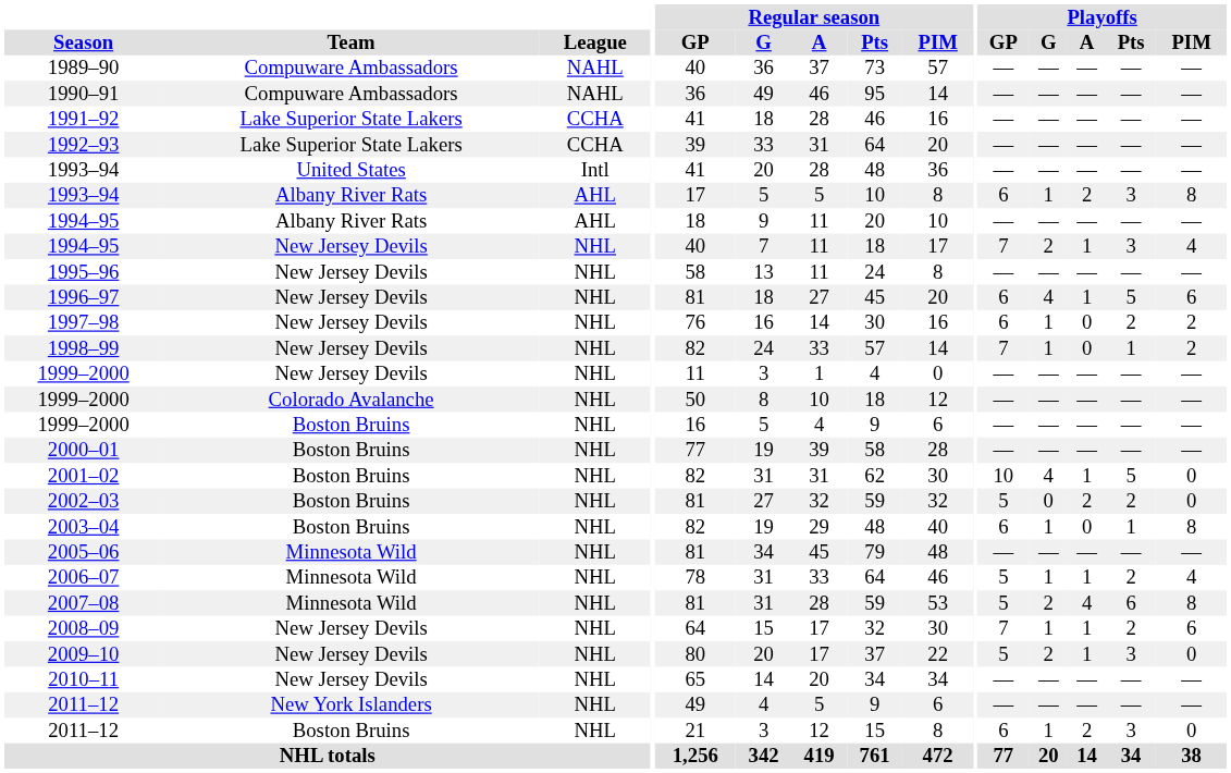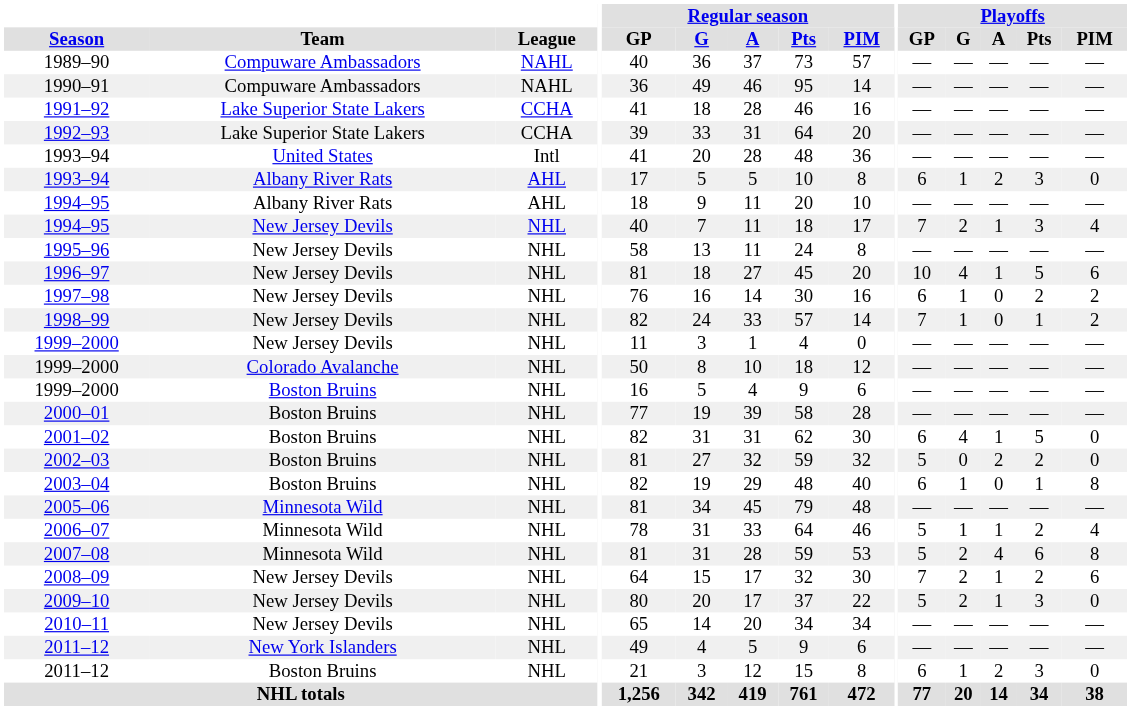 <table border="0" cellpadding="1" cellspacing="0" style="text-align:center; width:60em">
 <tr bgcolor="#e0e0e0">
 <th colspan="3"  bgcolor="#ffffff"></th>
 <th rowspan="99" bgcolor="#ffffff"></th>
 <th colspan="5"><a href='#'>Regular season</a></th>
 <th rowspan="99" bgcolor="#ffffff"></th>
 <th colspan="5"><a href='#'>Playoffs</a></th>
 </tr>
 <tr bgcolor="#e0e0e0">
 <th><a href='#'>Season</a></th>
 <th>Team</th>
 <th>League</th>
 <th>GP</th>
 <th><a href='#'>G</a></th>
 <th><a href='#'>A</a></th>
 <th><a href='#'>Pts</a></th>
 <th><a href='#'>PIM</a></th>
 <th>GP</th>
 <th>G</th>
 <th>A</th>
 <th>Pts</th>
 <th>PIM</th>
 </tr>
 <tr>
 <td>1989–90</td>
 <td><a href='#'>Compuware Ambassadors</a></td>
 <td><a href='#'>NAHL</a></td>
 <td>40</td>
 <td>36</td>
 <td>37</td>
 <td>73</td>
 <td>57</td>
 <td>—</td>
 <td>—</td>
 <td>—</td>
 <td>—</td>
 <td>—</td>
 </tr>
 <tr bgcolor="#f0f0f0">
 <td>1990–91</td>
 <td>Compuware Ambassadors</td>
 <td>NAHL</td>
 <td>36</td>
 <td>49</td>
 <td>46</td>
 <td>95</td>
 <td>14</td>
 <td>—</td>
 <td>—</td>
 <td>—</td>
 <td>—</td>
 <td>—</td>
 </tr>
 <tr>
 <td><a href='#'>1991–92</a></td>
 <td><a href='#'>Lake Superior State Lakers</a></td>
 <td><a href='#'>CCHA</a></td>
 <td>41</td>
 <td>18</td>
 <td>28</td>
 <td>46</td>
 <td>16</td>
 <td>—</td>
 <td>—</td>
 <td>—</td>
 <td>—</td>
 <td>—</td>
 </tr>
 <tr bgcolor="#f0f0f0">
 <td><a href='#'>1992–93</a></td>
 <td>Lake Superior State Lakers</td>
 <td>CCHA</td>
 <td>39</td>
 <td>33</td>
 <td>31</td>
 <td>64</td>
 <td>20</td>
 <td>—</td>
 <td>—</td>
 <td>—</td>
 <td>—</td>
 <td>—</td>
 </tr>
 <tr>
 <td>1993–94</td>
 <td><a href='#'>United States</a></td>
 <td>Intl</td>
 <td>41</td>
 <td>20</td>
 <td>28</td>
 <td>48</td>
 <td>36</td>
 <td>—</td>
 <td>—</td>
 <td>—</td>
 <td>—</td>
 <td>—</td>
 </tr>
 <tr bgcolor="#f0f0f0">
 <td><a href='#'>1993–94</a></td>
 <td><a href='#'>Albany River Rats</a></td>
 <td><a href='#'>AHL</a></td>
 <td>17</td>
 <td>5</td>
 <td>5</td>
 <td>10</td>
 <td>8</td>
 <td>6</td>
 <td>1</td>
 <td>2</td>
 <td>3</td>
-<td>8</td>
+<td>0</td>
 </tr>
 <tr>
 <td><a href='#'>1994–95</a></td>
 <td>Albany River Rats</td>
 <td>AHL</td>
 <td>18</td>
 <td>9</td>
 <td>11</td>
 <td>20</td>
 <td>10</td>
 <td>—</td>
 <td>—</td>
 <td>—</td>
 <td>—</td>
 <td>—</td>
 </tr>
 <tr bgcolor="#f0f0f0">
 <td><a href='#'>1994–95</a></td>
 <td><a href='#'>New Jersey Devils</a></td>
 <td><a href='#'>NHL</a></td>
 <td>40</td>
 <td>7</td>
 <td>11</td>
 <td>18</td>
 <td>17</td>
 <td>7</td>
 <td>2</td>
 <td>1</td>
 <td>3</td>
 <td>4</td>
 </tr>
 <tr>
 <td><a href='#'>1995–96</a></td>
 <td>New Jersey Devils</td>
 <td>NHL</td>
 <td>58</td>
 <td>13</td>
 <td>11</td>
 <td>24</td>
 <td>8</td>
 <td>—</td>
 <td>—</td>
 <td>—</td>
 <td>—</td>
 <td>—</td>
 </tr>
 <tr bgcolor="#f0f0f0">
 <td><a href='#'>1996–97</a></td>
 <td>New Jersey Devils</td>
 <td>NHL</td>
 <td>81</td>
 <td>18</td>
 <td>27</td>
 <td>45</td>
 <td>20</td>
-<td>6</td>
+<td>10</td>
 <td>4</td>
 <td>1</td>
 <td>5</td>
 <td>6</td>
 </tr>
 <tr>
 <td><a href='#'>1997–98</a></td>
 <td>New Jersey Devils</td>
 <td>NHL</td>
 <td>76</td>
 <td>16</td>
 <td>14</td>
 <td>30</td>
 <td>16</td>
 <td>6</td>
 <td>1</td>
 <td>0</td>
 <td>2</td>
 <td>2</td>
 </tr>
 <tr bgcolor="#f0f0f0">
 <td><a href='#'>1998–99</a></td>
 <td>New Jersey Devils</td>
 <td>NHL</td>
 <td>82</td>
 <td>24</td>
 <td>33</td>
 <td>57</td>
 <td>14</td>
 <td>7</td>
 <td>1</td>
 <td>0</td>
 <td>1</td>
 <td>2</td>
 </tr>
 <tr>
 <td><a href='#'>1999–2000</a></td>
 <td>New Jersey Devils</td>
 <td>NHL</td>
 <td>11</td>
 <td>3</td>
 <td>1</td>
 <td>4</td>
 <td>0</td>
 <td>—</td>
 <td>—</td>
 <td>—</td>
 <td>—</td>
 <td>—</td>
 </tr>
 <tr bgcolor="#f0f0f0">
 <td>1999–2000</td>
 <td><a href='#'>Colorado Avalanche</a></td>
 <td>NHL</td>
 <td>50</td>
 <td>8</td>
 <td>10</td>
 <td>18</td>
 <td>12</td>
 <td>—</td>
 <td>—</td>
 <td>—</td>
 <td>—</td>
 <td>—</td>
 </tr>
 <tr>
 <td>1999–2000</td>
 <td><a href='#'>Boston Bruins</a></td>
 <td>NHL</td>
 <td>16</td>
 <td>5</td>
 <td>4</td>
 <td>9</td>
 <td>6</td>
 <td>—</td>
 <td>—</td>
 <td>—</td>
 <td>—</td>
 <td>—</td>
 </tr>
 <tr bgcolor="#f0f0f0">
 <td><a href='#'>2000–01</a></td>
 <td>Boston Bruins</td>
 <td>NHL</td>
 <td>77</td>
 <td>19</td>
 <td>39</td>
 <td>58</td>
 <td>28</td>
 <td>—</td>
 <td>—</td>
 <td>—</td>
 <td>—</td>
 <td>—</td>
 </tr>
 <tr>
 <td><a href='#'>2001–02</a></td>
 <td>Boston Bruins</td>
 <td>NHL</td>
 <td>82</td>
 <td>31</td>
 <td>31</td>
 <td>62</td>
 <td>30</td>
-<td>10</td>
+<td>6</td>
 <td>4</td>
 <td>1</td>
 <td>5</td>
 <td>0</td>
 </tr>
 <tr bgcolor="#f0f0f0">
 <td><a href='#'>2002–03</a></td>
 <td>Boston Bruins</td>
 <td>NHL</td>
 <td>81</td>
 <td>27</td>
 <td>32</td>
 <td>59</td>
 <td>32</td>
 <td>5</td>
 <td>0</td>
 <td>2</td>
 <td>2</td>
 <td>0</td>
 </tr>
 <tr>
 <td><a href='#'>2003–04</a></td>
 <td>Boston Bruins</td>
 <td>NHL</td>
 <td>82</td>
 <td>19</td>
 <td>29</td>
 <td>48</td>
 <td>40</td>
 <td>6</td>
 <td>1</td>
 <td>0</td>
 <td>1</td>
 <td>8</td>
 </tr>
 <tr bgcolor="#f0f0f0">
 <td><a href='#'>2005–06</a></td>
 <td><a href='#'>Minnesota Wild</a></td>
 <td>NHL</td>
 <td>81</td>
 <td>34</td>
 <td>45</td>
 <td>79</td>
 <td>48</td>
 <td>—</td>
 <td>—</td>
 <td>—</td>
 <td>—</td>
 <td>—</td>
 </tr>
 <tr>
 <td><a href='#'>2006–07</a></td>
 <td>Minnesota Wild</td>
 <td>NHL</td>
 <td>78</td>
 <td>31</td>
 <td>33</td>
 <td>64</td>
 <td>46</td>
 <td>5</td>
 <td>1</td>
 <td>1</td>
 <td>2</td>
 <td>4</td>
 </tr>
 <tr bgcolor="#f0f0f0">
 <td><a href='#'>2007–08</a></td>
 <td>Minnesota Wild</td>
 <td>NHL</td>
 <td>81</td>
 <td>31</td>
 <td>28</td>
 <td>59</td>
 <td>53</td>
 <td>5</td>
 <td>2</td>
 <td>4</td>
 <td>6</td>
 <td>8</td>
 </tr>
 <tr>
 <td><a href='#'>2008–09</a></td>
 <td>New Jersey Devils</td>
 <td>NHL</td>
 <td>64</td>
 <td>15</td>
 <td>17</td>
 <td>32</td>
 <td>30</td>
 <td>7</td>
-<td>1</td>
+<td>2</td>
 <td>1</td>
 <td>2</td>
 <td>6</td>
 </tr>
 <tr bgcolor="#f0f0f0">
 <td><a href='#'>2009–10</a></td>
 <td>New Jersey Devils</td>
 <td>NHL</td>
 <td>80</td>
 <td>20</td>
 <td>17</td>
 <td>37</td>
 <td>22</td>
 <td>5</td>
 <td>2</td>
 <td>1</td>
 <td>3</td>
 <td>0</td>
 </tr>
 <tr>
 <td><a href='#'>2010–11</a></td>
 <td>New Jersey Devils</td>
 <td>NHL</td>
 <td>65</td>
 <td>14</td>
 <td>20</td>
 <td>34</td>
 <td>34</td>
 <td>—</td>
 <td>—</td>
 <td>—</td>
 <td>—</td>
 <td>—</td>
 </tr>
 <tr bgcolor="#f0f0f0">
 <td><a href='#'>2011–12</a></td>
 <td><a href='#'>New York Islanders</a></td>
 <td>NHL</td>
 <td>49</td>
 <td>4</td>
 <td>5</td>
 <td>9</td>
 <td>6</td>
 <td>—</td>
 <td>—</td>
 <td>—</td>
 <td>—</td>
 <td>—</td>
 </tr>
 <tr>
 <td>2011–12</td>
 <td>Boston Bruins</td>
 <td>NHL</td>
 <td>21</td>
 <td>3</td>
 <td>12</td>
 <td>15</td>
 <td>8</td>
 <td>6</td>
 <td>1</td>
 <td>2</td>
 <td>3</td>
 <td>0</td>
 </tr>
 <tr bgcolor="#e0e0e0">
 <th colspan="3">NHL totals</th>
 <th>1,256</th>
 <th>342</th>
 <th>419</th>
 <th>761</th>
 <th>472</th>
 <th>77</th>
 <th>20</th>
 <th>14</th>
 <th>34</th>
 <th>38</th>
 </tr>
 </table>
